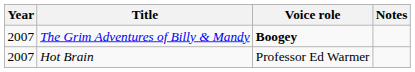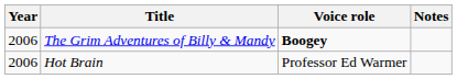 <table class="wikitable sortable">
 <tr>
 <th>Year</th>
 <th>Title</th>
 <th>Voice role</th>
 <th class="unsortable">Notes</th>
 </tr>
 <tr>
-<td>2007</td>
+<td>2006</td>
 <td><em><a href='#'>The Grim Adventures of Billy & Mandy</a></em></td>
 <td><strong>Boogey</strong></td>
 <td></td>
 </tr>
 <tr>
-<td>2007</td>
+<td>2006</td>
 <td><em>Hot Brain</em></td>
 <td>Professor Ed Warmer</td>
 <td></td>
 </tr>
 </table>
